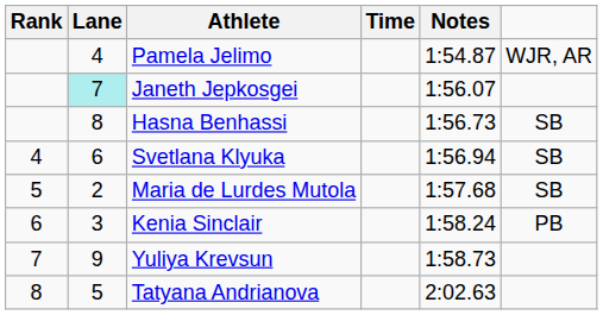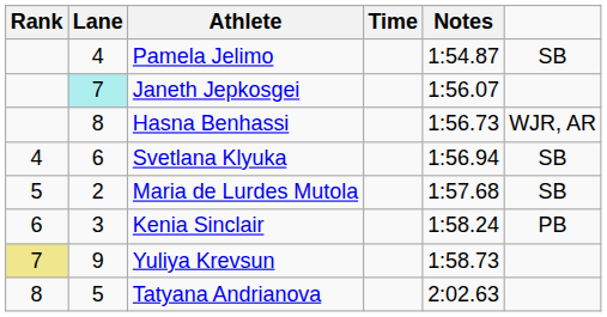 <table class="wikitable sortable" style="text-align:center">
 <tr>
 <th>Rank</th>
 <th>Lane</th>
 <th>Athlete</th>
 <th>Time</th>
 <th>Notes</th>
 </tr>
 <tr>
 <td></td>
 <td>4</td>
 <td align=left><a href='#'>Pamela Jelimo</a></td>
 <td align=left></td>
 <td>1:54.87</td>
-<td>WJR, AR</td>
+<td>SB</td>
 </tr>
 <tr>
 <td></td>
 <td style="background: paleturquoise;">7</td>
 <td align=left><a href='#'>Janeth Jepkosgei</a></td>
 <td align=left></td>
 <td>1:56.07</td>
 <td></td>
 </tr>
 <tr>
 <td></td>
 <td>8</td>
 <td align=left><a href='#'>Hasna Benhassi</a></td>
 <td align=left></td>
 <td>1:56.73</td>
-<td>SB</td>
+<td>WJR, AR</td>
 </tr>
 <tr>
 <td>4</td>
 <td>6</td>
 <td align=left><a href='#'>Svetlana Klyuka</a></td>
 <td align=left></td>
 <td>1:56.94</td>
 <td>SB</td>
 </tr>
 <tr>
 <td>5</td>
 <td>2</td>
 <td align=left><a href='#'>Maria de Lurdes Mutola</a></td>
 <td align=left></td>
 <td>1:57.68</td>
 <td>SB</td>
 </tr>
 <tr>
 <td>6</td>
 <td>3</td>
 <td align=left><a href='#'>Kenia Sinclair</a></td>
 <td align=left></td>
 <td>1:58.24</td>
 <td>PB</td>
 </tr>
 <tr>
-<td>7</td>
+<td style="background: khaki;">7</td>
 <td>9</td>
 <td align=left><a href='#'>Yuliya Krevsun</a></td>
 <td align=left></td>
 <td>1:58.73</td>
 <td></td>
 </tr>
 <tr>
 <td>8</td>
 <td>5</td>
 <td align=left><a href='#'>Tatyana Andrianova</a></td>
 <td align=left></td>
 <td>2:02.63</td>
 <td></td>
 </tr>
 </table>
